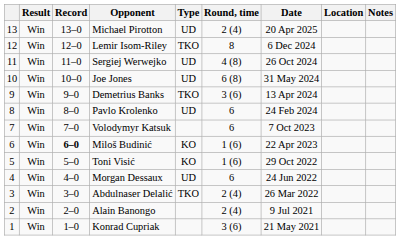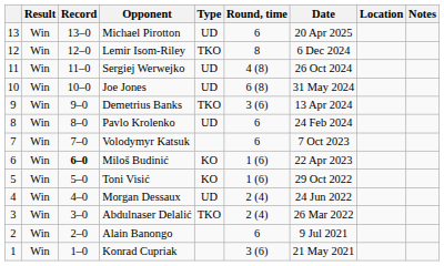 <table class="wikitable" style="text-align:center">
 <tr>
 <th></th>
 <th>Result</th>
 <th>Record</th>
 <th>Opponent</th>
 <th>Type</th>
 <th>Round, time</th>
 <th>Date</th>
 <th>Location</th>
 <th>Notes</th>
 </tr>
 <tr>
 <td>13</td>
 <td>Win</td>
 <td>13–0</td>
 <td style="text-align:left;">Michael Pirotton</td>
 <td>UD</td>
-<td>2 (4) </td>
+<td>6</td>
 <td>20 Apr 2025</td>
 <td style="text-align:left;"></td>
 <td style="text-align:left;"></td>
 </tr>
 <tr>
 <td>12</td>
 <td>Win</td>
 <td>12–0</td>
 <td style="text-align:left;">Lemir Isom-Riley</td>
 <td>TKO</td>
 <td>8</td>
 <td>6 Dec 2024</td>
 <td style="text-align:left;"></td>
 <td></td>
 </tr>
 <tr>
 <td>11</td>
 <td>Win</td>
 <td>11–0</td>
 <td style="text-align:left;">Sergiej Werwejko</td>
 <td>UD</td>
 <td>4 (8) </td>
 <td>26 Oct 2024</td>
 <td style="text-align:left;"></td>
 <td></td>
 </tr>
 <tr>
 <td>10</td>
 <td>Win</td>
 <td>10–0</td>
 <td style="text-align:left;">Joe Jones</td>
 <td>UD</td>
 <td>6 (8) </td>
 <td>31 May 2024</td>
 <td style="text-align:left;"></td>
 <td></td>
 </tr>
 <tr>
 <td>9</td>
 <td>Win</td>
 <td>9–0</td>
 <td style="text-align:left;">Demetrius Banks</td>
 <td>TKO</td>
 <td>3 (6) </td>
 <td>13 Apr 2024</td>
 <td style="text-align:left;"></td>
 <td></td>
 </tr>
 <tr>
 <td>8</td>
 <td>Win</td>
 <td>8–0</td>
 <td style="text-align:left;">Pavlo Krolenko</td>
 <td>UD</td>
 <td>6</td>
 <td>24 Feb 2024</td>
 <td style="text-align:left;"></td>
 <td></td>
 </tr>
 <tr>
 <td>7</td>
 <td>Win</td>
 <td>7–0</td>
 <td style="text-align:left;">Volodymyr Katsuk</td>
 <td></td>
 <td>6</td>
 <td>7 Oct 2023</td>
 <td style="text-align:left;"></td>
 <td></td>
 </tr>
 <tr>
 <td>6</td>
 <td>Win</td>
 <td><strong>6–0</strong></td>
 <td style="text-align:left;">Miloš Budinić</td>
 <td>KO</td>
 <td>1 (6) </td>
 <td>22 Apr 2023</td>
 <td style="text-align:left;"></td>
 <td></td>
 </tr>
 <tr>
 <td>5</td>
 <td>Win</td>
 <td>5–0</td>
 <td style="text-align:left;">Toni Visić</td>
 <td>KO</td>
 <td>1 (6) </td>
 <td>29 Oct 2022</td>
 <td style="text-align:left;"></td>
 <td></td>
 </tr>
 <tr>
 <td>4</td>
 <td>Win</td>
 <td>4–0</td>
 <td style="text-align:left;">Morgan Dessaux</td>
 <td>UD</td>
-<td>6</td>
+<td>2 (4) </td>
 <td>24 Jun 2022</td>
 <td style="text-align:left;"></td>
 <td></td>
 </tr>
 <tr>
 <td>3</td>
 <td>Win</td>
 <td>3–0</td>
 <td style="text-align:left;">Abdulnaser Delalić</td>
 <td>TKO</td>
 <td>2 (4) </td>
 <td>26 Mar 2022</td>
 <td style="text-align:left;"></td>
 <td></td>
 </tr>
 <tr>
 <td>2</td>
 <td>Win</td>
 <td>2–0</td>
 <td style="text-align:left;">Alain Banongo</td>
 <td></td>
-<td>2 (4) </td>
+<td>6</td>
 <td>9 Jul 2021</td>
 <td style="text-align:left;"></td>
 <td></td>
 </tr>
 <tr>
 <td>1</td>
 <td>Win</td>
 <td>1–0</td>
 <td style="text-align:left;">Konrad Cupriak</td>
 <td></td>
 <td>3 (6) </td>
 <td>21 May 2021</td>
 <td style="text-align:left;"></td>
 <td></td>
 </tr>
 </table>
